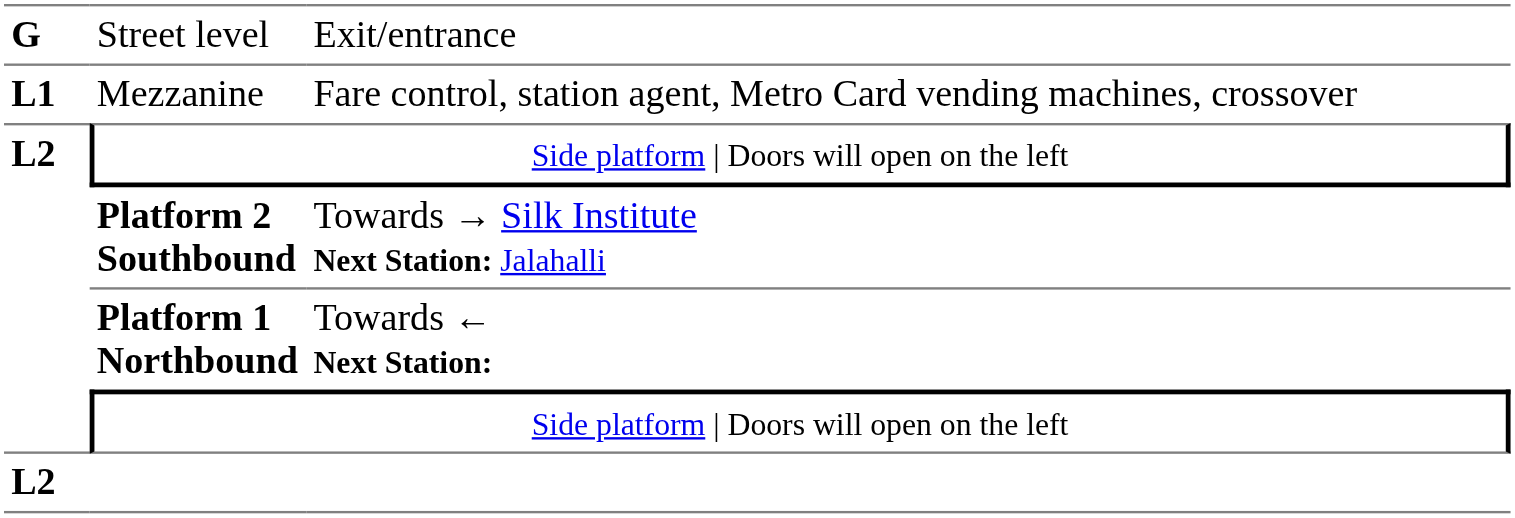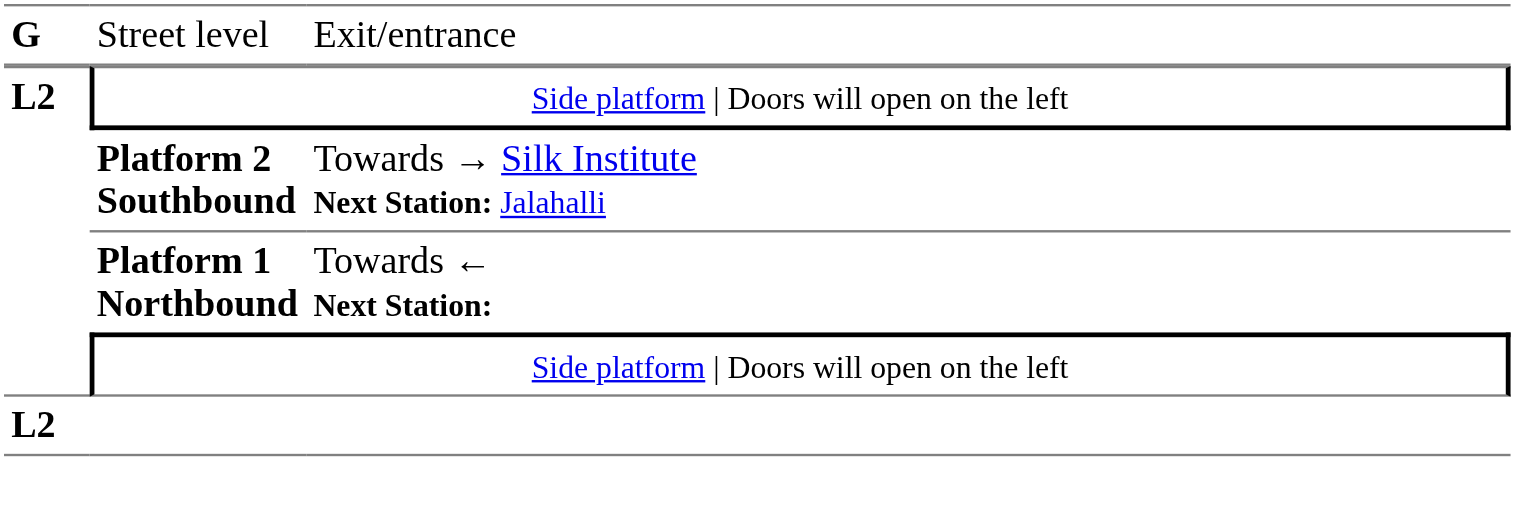 <table table border=0 cellspacing=0 cellpadding=3>
 <tr>
 <td style="border-bottom:solid 1px gray;border-top:solid 1px gray;" width=30 valign=top><strong>G</strong></td>
 <td style="border-top:solid 1px gray;border-bottom:solid 1px gray;" width=85 valign=top>Street level</td>
 <td style="border-top:solid 1px gray;border-bottom:solid 1px gray;" width=500 valign=top>Exit/entrance</td>
-</tr>
-<tr>
-<td valign=top><strong>L1</strong></td>
-<td valign=top>Mezzanine</td>
-<td valign=top>Fare control, station agent, Metro Card vending machines, crossover<br></td>
 </tr>
 <tr>
 <td style="border-top:solid 1px gray;border-bottom:solid 1px gray;" width=30 rowspan=4 valign=top><strong>L2</strong></td>
 <td style="border-top:solid 1px gray;border-right:solid 2px black;border-left:solid 2px black;border-bottom:solid 2px black;text-align:center;" colspan=2><small><a href='#'>Side platform</a> | Doors will open on the left </small></td>
 </tr>
 <tr>
 <td style="border-bottom:solid 1px gray;" width=85><span><strong>Platform 2</strong><br><strong>Southbound</strong></span></td>
 <td style="border-bottom:solid 1px gray;" width=500>Towards → <a href='#'>Silk Institute</a><br><small><strong>Next Station:</strong> <a href='#'>Jalahalli</a></small></td>
 </tr>
 <tr>
 <td><span><strong>Platform 1</strong><br><strong>Northbound</strong></span></td>
 <td>Towards ← <br><small><strong>Next Station:</strong> </small></td>
 </tr>
 <tr>
 <td style="border-top:solid 2px black;border-right:solid 2px black;border-left:solid 2px black;border-bottom:solid 1px gray;" colspan=2  align=center><small><a href='#'>Side platform</a> | Doors will open on the left </small></td>
 </tr>
 <tr>
 <td style="border-bottom:solid 1px gray;" width=30 rowspan=2 valign=top><strong>L2</strong></td>
 <td style="border-bottom:solid 1px gray;" width=85></td>
 <td style="border-bottom:solid 1px gray;" width=500></td>
 </tr>
 <tr>
 </tr>
 </table>
